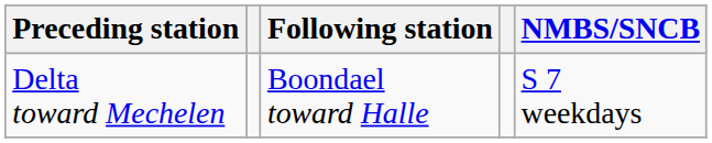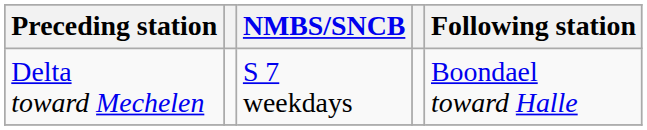 <table class="wikitable">
 <tr>
 <th>Preceding station</th>
 <th></th>
+<th><a href='#'>NMBS/SNCB</a></th>
+<th></th>
 <th>Following station</th>
-<th></th>
-<th><a href='#'>NMBS/SNCB</a></th>
 </tr>
 <tr>
 <td rowspan="1"><a href='#'>Delta</a><br><em>toward <a href='#'>Mechelen</a></em></td>
 <td rowspan="1"></td>
+<td rowspan="1"><a href='#'>S 7</a><br>weekdays</td>
+<td rowspan="1"></td>
 <td rowspan="1"><a href='#'>Boondael</a><br><em>toward <a href='#'>Halle</a></em></td>
-<td rowspan="1"></td>
-<td rowspan="1"><a href='#'>S 7</a><br>weekdays</td>
 </tr>
 </table>
